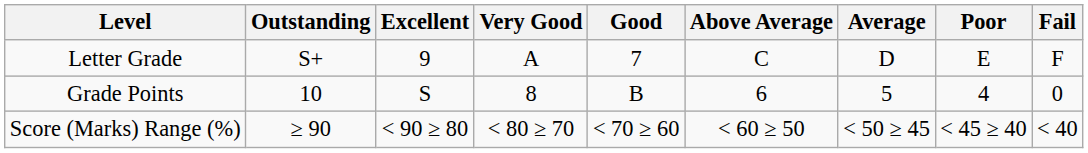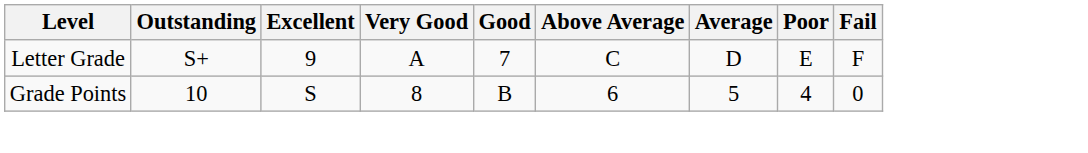 <table class="wikitable" style="text-align: center">
 <tr>
 <th>Level</th>
 <th>Outstanding</th>
 <th>Excellent</th>
 <th>Very Good</th>
 <th>Good</th>
 <th>Above Average</th>
 <th>Average</th>
 <th>Poor</th>
 <th>Fail</th>
 </tr>
 <tr>
 <td>Letter Grade</td>
 <td>S+</td>
 <td>9</td>
 <td>A</td>
 <td>7</td>
 <td>C</td>
 <td>D</td>
 <td>E</td>
 <td>F</td>
 </tr>
 <tr>
 <td>Grade Points</td>
 <td>10</td>
 <td>S</td>
 <td>8</td>
 <td>B</td>
 <td>6</td>
 <td>5</td>
 <td>4</td>
 <td>0</td>
 </tr>
-<tr>
-<td>Score (Marks) Range (%)</td>
-<td>≥ 90</td>
-<td>< 90 ≥ 80</td>
-<td>< 80 ≥ 70</td>
-<td>< 70 ≥ 60</td>
-<td>< 60 ≥ 50</td>
-<td>< 50 ≥ 45</td>
-<td>< 45 ≥ 40</td>
-<td>< 40</td>
-</tr>
 </table>
